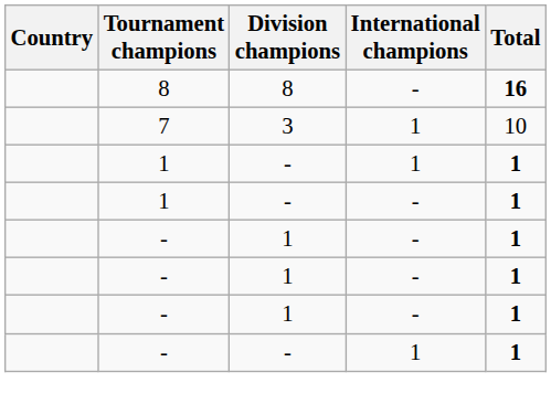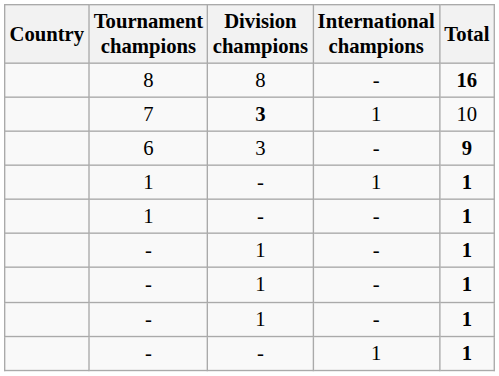 <table class="wikitable sortable mw-collapsible" style="font-size:95%; align=center">
 <tr>
 <th>Country</th>
 <th>Tournament<br>champions</th>
 <th>Division<br>champions</th>
 <th>International <br> champions</th>
 <th>Total</th>
 </tr>
 <tr>
 <td align=left></td>
 <td align=center>8</td>
 <td align=center>8</td>
 <td align=center>-</td>
 <td align=center><strong>16</strong></td>
 </tr>
 <tr>
 <td align="left"></td>
 <td align="center">7</td>
-<td align="center">3</td>
+<td align="center"><strong>3</strong></td>
 <td align="center">1</td>
 <td align="center">10</td>
+</tr>
+<tr>
+<td align=left></td>
+<td align=center>6</td>
+<td align=center>3</td>
+<td align=center>-</td>
+<td align=center><strong>9</strong></td>
 </tr>
 <tr>
 <td align="left"></td>
 <td align="center">1</td>
 <td align="center">-</td>
 <td align="center">1</td>
 <td align="center"><strong>1</strong></td>
 </tr>
 <tr>
 <td align=left></td>
 <td align=center>1</td>
 <td align=center>-</td>
 <td align=center>-</td>
 <td align=center><strong>1</strong></td>
 </tr>
 <tr>
 <td align=left></td>
 <td align=center>-</td>
 <td align=center>1</td>
 <td align=center>-</td>
 <td align=center><strong>1</strong></td>
 </tr>
 <tr>
 <td align=left></td>
 <td align=center>-</td>
 <td align=center>1</td>
 <td align=center>-</td>
 <td align=center><strong>1</strong></td>
 </tr>
 <tr>
 <td align=left></td>
 <td align=center>-</td>
 <td align=center>1</td>
 <td align=center>-</td>
 <td align=center><strong>1</strong></td>
 </tr>
 <tr>
 <td align=left></td>
 <td align=center>-</td>
 <td align=center>-</td>
 <td align=center>1</td>
 <td align=center><strong>1</strong></td>
 </tr>
 </table>
